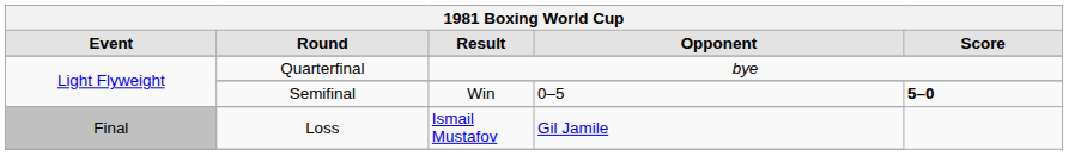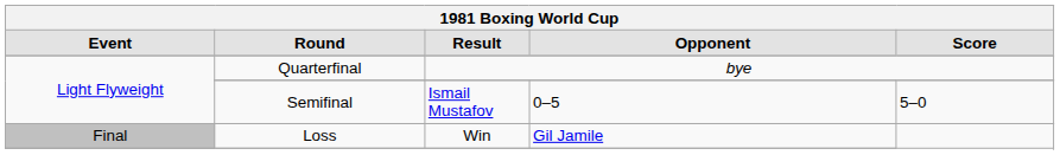 <table style='font-size: 85%; text-align: left;' class='wikitable' width='45%'>
 <tr>
 <th colspan=5>1981 Boxing World Cup</th>
 </tr>
 <tr>
 <th style='border-style: none none solid solid; background: #e3e3e3; width: 20%'><strong>Event</strong></th>
 <th style='border-style: none none solid solid; background: #e3e3e3; width: 20%'><strong>Round</strong></th>
 <th style='border-style: none none solid solid; background: #e3e3e3; width: 10%'><strong>Result</strong></th>
 <th style='border-style: none none solid solid; background: #e3e3e3; width: 35%'><strong>Opponent</strong></th>
 <th style='border-style: none none solid solid; background: #e3e3e3; width: 15%'><strong>Score</strong></th>
 </tr>
 <tr>
 </tr>
 <tr align=center>
 <td rowspan="4" style="text-align:center;"><a href='#'>Light Flyweight</a></td>
 <td align='center'>Quarterfinal</td>
 <td colspan="3" style="text-align:center;"><em>bye</em></td>
 </tr>
 <tr>
 </tr>
 <tr align=center>
 <td align='center'>Semifinal</td>
-<td>Win</td>
+<td align='left'> <a href='#'>Ismail Mustafov</a></td>
 <td align='left'>0–5</td>
-<td align='left'><strong>5–0</strong></td>
+<td align='left'>5–0</td>
 </tr>
 <tr>
 </tr>
 <tr align=center>
 <td align='center'; bgcolor="silver">Final</td>
 <td>Loss</td>
-<td align='left'> <a href='#'>Ismail Mustafov</a></td>
+<td>Win</td>
 <td align='left'> <a href='#'>Gil Jamile</a></td>
 </tr>
 <tr>
 </tr>
 </table>
